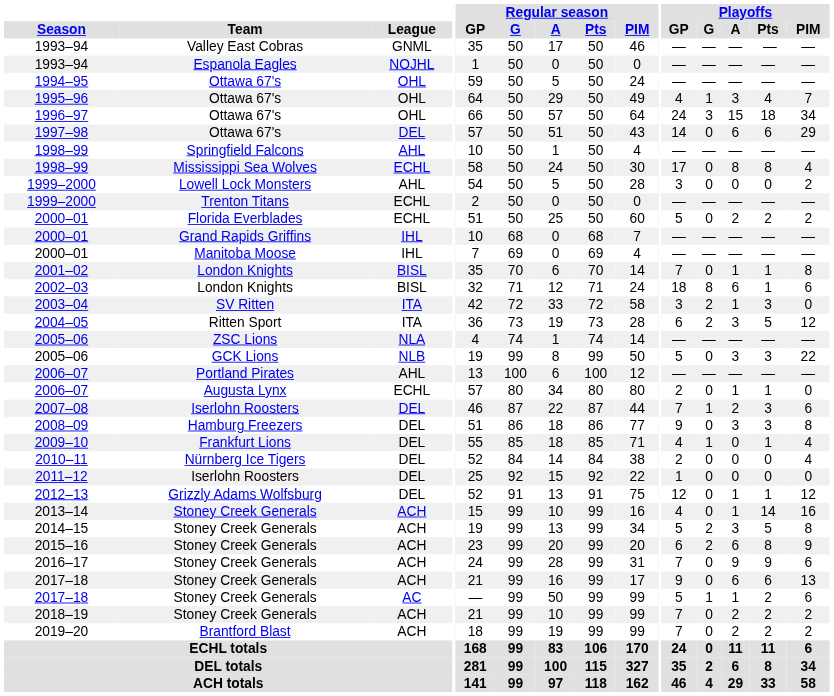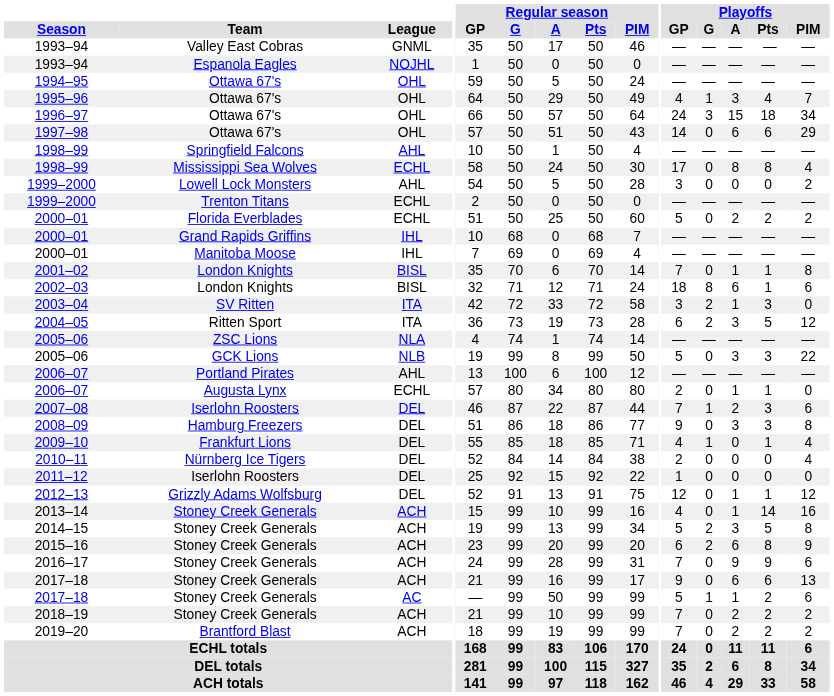 <table border="0" cellpadding="1" cellspacing="0" style="text-align:center; width:60em">
 <tr bgcolor="#e0e0e0">
 <th colspan="3"  bgcolor="#ffffff"></th>
 <th rowspan="99" bgcolor="#ffffff"></th>
 <th colspan="5"><a href='#'>Regular season</a></th>
 <th rowspan="99" bgcolor="#ffffff"></th>
 <th colspan="5"><a href='#'>Playoffs</a></th>
 </tr>
 <tr bgcolor="#e0e0e0">
 <th><a href='#'>Season</a></th>
 <th>Team</th>
 <th>League</th>
 <th>GP</th>
 <th><a href='#'>G</a></th>
 <th><a href='#'>A</a></th>
 <th><a href='#'>Pts</a></th>
 <th><a href='#'>PIM</a></th>
 <th>GP</th>
 <th>G</th>
 <th>A</th>
 <th>Pts</th>
 <th>PIM</th>
 </tr>
 <tr>
 <td>1993–94</td>
 <td>Valley East Cobras</td>
 <td>GNML</td>
 <td>35</td>
 <td>50</td>
 <td>17</td>
 <td>50</td>
 <td>46</td>
 <td>—</td>
 <td>—</td>
 <td>—</td>
 <td> —</td>
 <td>—</td>
 </tr>
 <tr bgcolor="#f0f0f0">
 <td>1993–94</td>
 <td><a href='#'>Espanola Eagles</a></td>
 <td><a href='#'>NOJHL</a></td>
 <td>1</td>
 <td>50</td>
 <td>0</td>
 <td>50</td>
 <td>0</td>
 <td>—</td>
 <td>—</td>
 <td>—</td>
 <td>—</td>
 <td>—</td>
 </tr>
 <tr>
 <td><a href='#'>1994–95</a></td>
 <td><a href='#'>Ottawa 67's</a></td>
 <td><a href='#'>OHL</a></td>
 <td>59</td>
 <td>50</td>
 <td>5</td>
 <td>50</td>
 <td>24</td>
 <td>—</td>
 <td>—</td>
 <td>—</td>
 <td>—</td>
 <td>—</td>
 </tr>
 <tr bgcolor="#f0f0f0">
 <td><a href='#'>1995–96</a></td>
 <td>Ottawa 67's</td>
 <td>OHL</td>
 <td>64</td>
 <td>50</td>
 <td>29</td>
 <td>50</td>
 <td>49</td>
 <td>4</td>
 <td>1</td>
 <td>3</td>
 <td>4</td>
 <td>7</td>
 </tr>
 <tr>
 <td><a href='#'>1996–97</a></td>
 <td>Ottawa 67's</td>
 <td>OHL</td>
 <td>66</td>
 <td>50</td>
 <td>57</td>
 <td>50</td>
 <td>64</td>
 <td>24</td>
 <td>3</td>
 <td>15</td>
 <td>18</td>
 <td>34</td>
 </tr>
 <tr bgcolor="#f0f0f0">
 <td><a href='#'>1997–98</a></td>
 <td>Ottawa 67's</td>
-<td><a href='#'>DEL</a></td>
+<td>OHL</td>
 <td>57</td>
 <td>50</td>
 <td>51</td>
 <td>50</td>
 <td>43</td>
 <td>14</td>
 <td>0</td>
 <td>6</td>
 <td>6</td>
 <td>29</td>
 </tr>
 <tr>
 <td><a href='#'>1998–99</a></td>
 <td><a href='#'>Springfield Falcons</a></td>
 <td><a href='#'>AHL</a></td>
 <td>10</td>
 <td>50</td>
 <td>1</td>
 <td>50</td>
 <td>4</td>
 <td>—</td>
 <td>—</td>
 <td>—</td>
 <td>—</td>
 <td>—</td>
 </tr>
 <tr bgcolor="#f0f0f0">
 <td><a href='#'>1998–99</a></td>
 <td><a href='#'>Mississippi Sea Wolves</a></td>
 <td><a href='#'>ECHL</a></td>
 <td>58</td>
 <td>50</td>
 <td>24</td>
 <td>50</td>
 <td>30</td>
 <td>17</td>
 <td>0</td>
 <td>8</td>
 <td>8</td>
 <td>4</td>
 </tr>
 <tr>
 <td><a href='#'>1999–2000</a></td>
 <td><a href='#'>Lowell Lock Monsters</a></td>
 <td>AHL</td>
 <td>54</td>
 <td>50</td>
 <td>5</td>
 <td>50</td>
 <td>28</td>
 <td>3</td>
 <td>0</td>
 <td>0</td>
 <td>0</td>
 <td>2</td>
 </tr>
 <tr bgcolor="#f0f0f0">
 <td><a href='#'>1999–2000</a></td>
 <td><a href='#'>Trenton Titans</a></td>
 <td>ECHL</td>
 <td>2</td>
 <td>50</td>
 <td>0</td>
 <td>50</td>
 <td>0</td>
 <td>—</td>
 <td>—</td>
 <td>—</td>
 <td>—</td>
 <td>—</td>
 </tr>
 <tr>
 <td><a href='#'>2000–01</a></td>
 <td><a href='#'>Florida Everblades</a></td>
 <td>ECHL</td>
 <td>51</td>
 <td>50</td>
 <td>25</td>
 <td>50</td>
 <td>60</td>
 <td>5</td>
 <td>0</td>
 <td>2</td>
 <td>2</td>
 <td>2</td>
 </tr>
 <tr bgcolor="#f0f0f0">
 <td><a href='#'>2000–01</a></td>
 <td><a href='#'>Grand Rapids Griffins</a></td>
 <td><a href='#'>IHL</a></td>
 <td>10</td>
 <td>68</td>
 <td>0</td>
 <td>68</td>
 <td>7</td>
 <td>—</td>
 <td>—</td>
 <td>—</td>
 <td>—</td>
 <td>—</td>
 </tr>
 <tr>
 <td>2000–01</td>
 <td><a href='#'>Manitoba Moose</a></td>
 <td>IHL</td>
 <td>7</td>
 <td>69</td>
 <td>0</td>
 <td>69</td>
 <td>4</td>
 <td>—</td>
 <td>—</td>
 <td>—</td>
 <td>—</td>
 <td>—</td>
 </tr>
 <tr bgcolor="#f0f0f0">
 <td><a href='#'>2001–02</a></td>
 <td><a href='#'>London Knights</a></td>
 <td><a href='#'>BISL</a></td>
 <td>35</td>
 <td>70</td>
 <td>6</td>
 <td>70</td>
 <td>14</td>
 <td>7</td>
 <td>0</td>
 <td>1</td>
 <td>1</td>
 <td>8</td>
 </tr>
 <tr>
 <td><a href='#'>2002–03</a></td>
 <td>London Knights</td>
 <td>BISL</td>
 <td>32</td>
 <td>71</td>
 <td>12</td>
 <td>71</td>
 <td>24</td>
 <td>18</td>
 <td>8</td>
 <td>6</td>
 <td>1</td>
 <td>6</td>
 </tr>
 <tr bgcolor="#f0f0f0">
 <td><a href='#'>2003–04</a></td>
 <td><a href='#'>SV Ritten</a></td>
 <td><a href='#'>ITA</a></td>
 <td>42</td>
 <td>72</td>
 <td>33</td>
 <td>72</td>
 <td>58</td>
 <td>3</td>
 <td>2</td>
 <td>1</td>
 <td>3</td>
 <td>0</td>
 </tr>
 <tr>
 <td><a href='#'>2004–05</a></td>
 <td>Ritten Sport</td>
 <td>ITA</td>
 <td>36</td>
 <td>73</td>
 <td>19</td>
 <td>73</td>
 <td>28</td>
 <td>6</td>
 <td>2</td>
 <td>3</td>
 <td>5</td>
 <td>12</td>
 </tr>
 <tr bgcolor="#f0f0f0">
 <td><a href='#'>2005–06</a></td>
 <td><a href='#'>ZSC Lions</a></td>
 <td><a href='#'>NLA</a></td>
 <td>4</td>
 <td>74</td>
 <td>1</td>
 <td>74</td>
 <td>14</td>
 <td>—</td>
 <td>—</td>
 <td>—</td>
 <td>—</td>
 <td>—</td>
 </tr>
 <tr>
 <td>2005–06</td>
 <td><a href='#'>GCK Lions</a></td>
 <td><a href='#'>NLB</a></td>
 <td>19</td>
 <td>99</td>
 <td>8</td>
 <td>99</td>
 <td>50</td>
 <td>5</td>
 <td>0</td>
 <td>3</td>
 <td>3</td>
 <td>22</td>
 </tr>
 <tr bgcolor="#f0f0f0">
 <td><a href='#'>2006–07</a></td>
 <td><a href='#'>Portland Pirates</a></td>
 <td>AHL</td>
 <td>13</td>
 <td>100</td>
 <td>6</td>
 <td>100</td>
 <td>12</td>
 <td>—</td>
 <td>—</td>
 <td>—</td>
 <td>—</td>
 <td>—</td>
 </tr>
 <tr>
 <td><a href='#'>2006–07</a></td>
 <td><a href='#'>Augusta Lynx</a></td>
 <td>ECHL</td>
 <td>57</td>
 <td>80</td>
 <td>34</td>
 <td>80</td>
 <td>80</td>
 <td>2</td>
 <td>0</td>
 <td>1</td>
 <td>1</td>
 <td>0</td>
 </tr>
 <tr bgcolor="#f0f0f0">
 <td><a href='#'>2007–08</a></td>
 <td><a href='#'>Iserlohn Roosters</a></td>
 <td><a href='#'>DEL</a></td>
 <td>46</td>
 <td>87</td>
 <td>22</td>
 <td>87</td>
 <td>44</td>
 <td>7</td>
 <td>1</td>
 <td>2</td>
 <td>3</td>
 <td>6</td>
 </tr>
 <tr>
 <td><a href='#'>2008–09</a></td>
 <td><a href='#'>Hamburg Freezers</a></td>
 <td>DEL</td>
 <td>51</td>
 <td>86</td>
 <td>18</td>
 <td>86</td>
 <td>77</td>
 <td>9</td>
 <td>0</td>
 <td>3</td>
 <td>3</td>
 <td>8</td>
 </tr>
 <tr bgcolor="#f0f0f0">
 <td><a href='#'>2009–10</a></td>
 <td><a href='#'>Frankfurt Lions</a></td>
 <td>DEL</td>
 <td>55</td>
 <td>85</td>
 <td>18</td>
 <td>85</td>
 <td>71</td>
 <td>4</td>
 <td>1</td>
 <td>0</td>
 <td>1</td>
 <td>4</td>
 </tr>
 <tr>
 <td><a href='#'>2010–11</a></td>
 <td><a href='#'>Nürnberg Ice Tigers</a></td>
 <td>DEL</td>
 <td>52</td>
 <td>84</td>
 <td>14</td>
 <td>84</td>
 <td>38</td>
 <td>2</td>
 <td>0</td>
 <td>0</td>
 <td>0</td>
 <td>4</td>
 </tr>
 <tr bgcolor="#f0f0f0">
 <td><a href='#'>2011–12</a></td>
 <td>Iserlohn Roosters</td>
 <td>DEL</td>
 <td>25</td>
 <td>92</td>
 <td>15</td>
 <td>92</td>
 <td>22</td>
 <td>1</td>
 <td>0</td>
 <td>0</td>
 <td>0</td>
 <td>0</td>
 </tr>
 <tr>
 <td><a href='#'>2012–13</a></td>
 <td><a href='#'>Grizzly Adams Wolfsburg</a></td>
 <td>DEL</td>
 <td>52</td>
 <td>91</td>
 <td>13</td>
 <td>91</td>
 <td>75</td>
 <td>12</td>
 <td>0</td>
 <td>1</td>
 <td>1</td>
 <td>12</td>
 </tr>
 <tr bgcolor="#f0f0f0">
 <td>2013–14</td>
 <td><a href='#'>Stoney Creek Generals</a></td>
 <td><a href='#'>ACH</a></td>
 <td>15</td>
 <td>99</td>
 <td>10</td>
 <td>99</td>
 <td>16</td>
 <td>4</td>
 <td>0</td>
 <td>1</td>
 <td>14</td>
 <td>16</td>
 </tr>
 <tr>
 <td>2014–15</td>
 <td>Stoney Creek Generals</td>
 <td>ACH</td>
 <td>19</td>
 <td>99</td>
 <td>13</td>
 <td>99</td>
 <td>34</td>
 <td>5</td>
 <td>2</td>
 <td>3</td>
 <td>5</td>
 <td>8</td>
 </tr>
 <tr bgcolor="#f0f0f0">
 <td>2015–16</td>
 <td>Stoney Creek Generals</td>
 <td>ACH</td>
 <td>23</td>
 <td>99</td>
 <td>20</td>
 <td>99</td>
 <td>20</td>
 <td>6</td>
 <td>2</td>
 <td>6</td>
 <td>8</td>
 <td>9</td>
 </tr>
 <tr>
 <td>2016–17</td>
 <td>Stoney Creek Generals</td>
 <td>ACH</td>
 <td>24</td>
 <td>99</td>
 <td>28</td>
 <td>99</td>
 <td>31</td>
 <td>7</td>
 <td>0</td>
 <td>9</td>
 <td>9</td>
 <td>6</td>
 </tr>
 <tr bgcolor="#f0f0f0">
 <td>2017–18</td>
 <td>Stoney Creek Generals</td>
 <td>ACH</td>
 <td>21</td>
 <td>99</td>
 <td>16</td>
 <td>99</td>
 <td>17</td>
 <td>9</td>
 <td>0</td>
 <td>6</td>
 <td>6</td>
 <td>13</td>
 </tr>
 <tr>
 <td><a href='#'>2017–18</a></td>
 <td>Stoney Creek Generals</td>
 <td><a href='#'>AC</a></td>
 <td>—</td>
 <td>99</td>
 <td>50</td>
 <td>99</td>
 <td>99</td>
 <td>5</td>
 <td>1</td>
 <td>1</td>
 <td>2</td>
 <td>6</td>
 </tr>
 <tr bgcolor="#f0f0f0">
 <td>2018–19</td>
 <td>Stoney Creek Generals</td>
 <td>ACH</td>
 <td>21</td>
 <td>99</td>
 <td>10</td>
 <td>99</td>
 <td>99</td>
 <td>7</td>
 <td>0</td>
 <td>2</td>
 <td>2</td>
 <td>2</td>
 </tr>
 <tr>
 <td>2019–20</td>
 <td><a href='#'>Brantford Blast</a></td>
 <td>ACH</td>
 <td>18</td>
 <td>99</td>
 <td>19</td>
 <td>99</td>
 <td>99</td>
 <td>7</td>
 <td>0</td>
 <td>2</td>
 <td>2</td>
 <td>2</td>
 </tr>
 <tr bgcolor="#e0e0e0">
 <th colspan="3">ECHL totals</th>
 <th>168</th>
 <th>99</th>
 <th>83</th>
 <th>106</th>
 <th>170</th>
 <th>24</th>
 <th>0</th>
 <th>11</th>
 <th>11</th>
 <th>6</th>
 </tr>
 <tr bgcolor="#e0e0e0">
 <th colspan="3">DEL totals</th>
 <th>281</th>
 <th>99</th>
 <th>100</th>
 <th>115</th>
 <th>327</th>
 <th>35</th>
 <th>2</th>
 <th>6</th>
 <th>8</th>
 <th>34</th>
 </tr>
 <tr bgcolor="#e0e0e0">
 <th colspan="3">ACH totals</th>
 <th>141</th>
 <th>99</th>
 <th>97</th>
 <th>118</th>
 <th>162</th>
 <th>46</th>
 <th>4</th>
 <th>29</th>
 <th>33</th>
 <th>58</th>
 </tr>
 </table>
